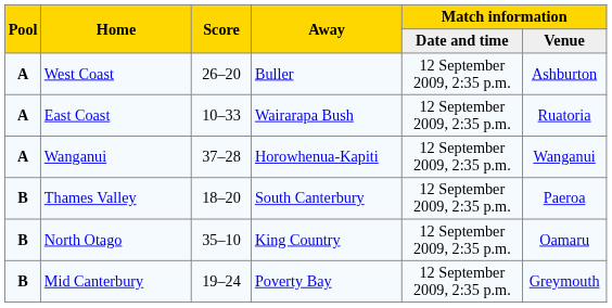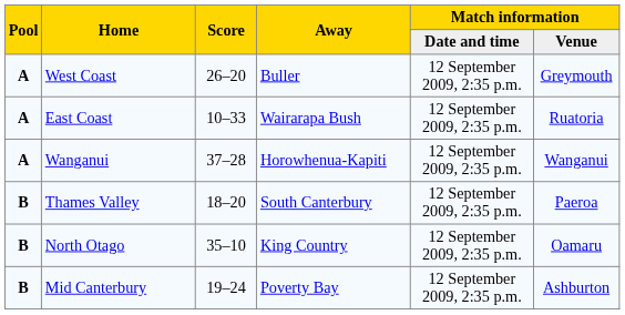 <table border=1 style="border-collapse:collapse;text-align:center" cellpadding=3 cellspacing=0 width=100%>
 <tr bgcolor=#FFD700>
 <th rowspan=2 width=6%>Pool</th>
 <th rowspan=2 width=25%>Home</th>
 <th rowspan=2 width=10%>Score</th>
 <th rowspan=2 width=25%>Away</th>
 <th colspan=2>Match information</th>
 </tr>
 <tr bgcolor=#EFEFEF>
 <th width=20%>Date and time</th>
 <th width=14%>Venue</th>
 </tr>
 <tr bgcolor=#F5FAFF>
 <td><strong>A</strong></td>
 <td align=left><a href='#'>West Coast</a></td>
 <td align=center>26–20</td>
 <td align=left><a href='#'>Buller</a></td>
 <td>12 September 2009, 2:35 p.m.</td>
-<td><a href='#'>Ashburton</a></td>
+<td><a href='#'>Greymouth</a></td>
 </tr>
 <tr bgcolor=#F5FAFF>
 <td><strong>A</strong></td>
 <td align=left><a href='#'>East Coast</a></td>
 <td align=center>10–33</td>
 <td align=left><a href='#'>Wairarapa Bush</a></td>
 <td>12 September 2009, 2:35 p.m.</td>
 <td><a href='#'>Ruatoria</a></td>
 </tr>
 <tr bgcolor=#F5FAFF>
 <td><strong>A</strong></td>
 <td align=left><a href='#'>Wanganui</a></td>
 <td align=center>37–28</td>
 <td align=left><a href='#'>Horowhenua-Kapiti</a></td>
 <td>12 September 2009, 2:35 p.m.</td>
 <td><a href='#'>Wanganui</a></td>
 </tr>
 <tr bgcolor=#F5FAFF>
 <td><strong>B</strong></td>
 <td align=left><a href='#'>Thames Valley</a></td>
 <td align=center>18–20</td>
 <td align=left><a href='#'>South Canterbury</a></td>
 <td>12 September 2009, 2:35 p.m.</td>
 <td><a href='#'>Paeroa</a></td>
 </tr>
 <tr bgcolor=#F5FAFF>
 <td><strong>B</strong></td>
 <td align=left><a href='#'>North Otago</a></td>
 <td align=center>35–10</td>
 <td align=left><a href='#'>King Country</a></td>
 <td>12 September 2009, 2:35 p.m.</td>
 <td><a href='#'>Oamaru</a></td>
 </tr>
 <tr bgcolor=#F5FAFF>
 <td><strong>B</strong></td>
 <td align=left><a href='#'>Mid Canterbury</a></td>
 <td align=center>19–24</td>
 <td align=left><a href='#'>Poverty Bay</a></td>
 <td>12 September 2009, 2:35 p.m.</td>
-<td><a href='#'>Greymouth</a></td>
+<td><a href='#'>Ashburton</a></td>
 </tr>
 </table>
